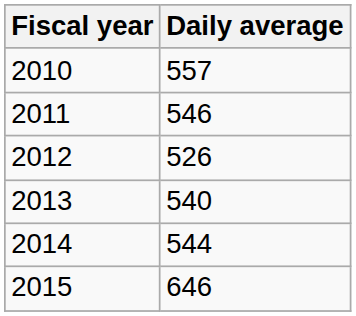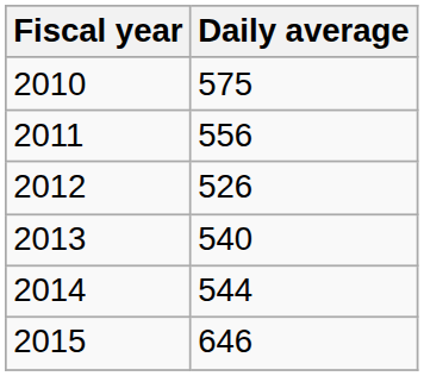 <table class="wikitable">
 <tr>
 <th>Fiscal year</th>
 <th>Daily average</th>
 </tr>
 <tr>
 <td>2010</td>
-<td>557</td>
+<td>575</td>
 </tr>
 <tr>
 <td>2011</td>
-<td>546</td>
+<td>556</td>
 </tr>
 <tr>
 <td>2012</td>
 <td>526</td>
 </tr>
 <tr>
 <td>2013</td>
 <td>540</td>
 </tr>
 <tr>
 <td>2014</td>
 <td>544</td>
 </tr>
 <tr>
 <td>2015</td>
 <td>646</td>
 </tr>
 </table>
